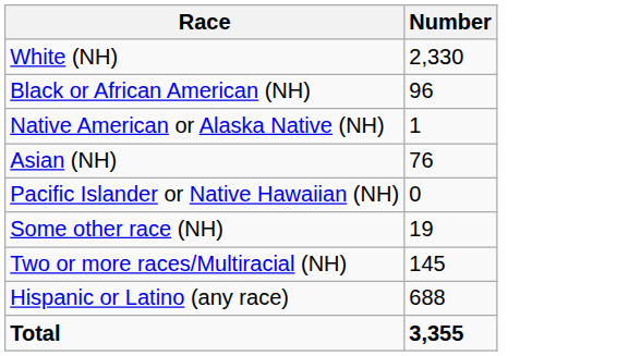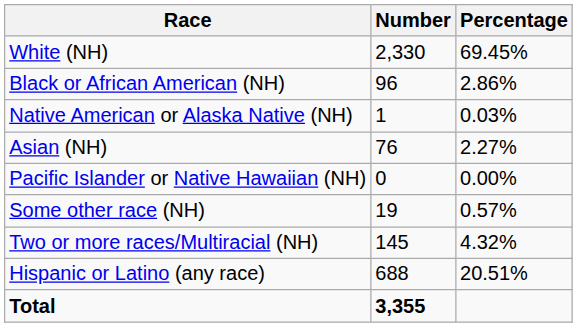 <table class="wikitable">
 <tr>
 <th>Race</th>
 <th>Number</th>
+<th>Percentage</th>
 </tr>
 <tr>
 <td><a href='#'>White</a> (NH)</td>
 <td>2,330</td>
+<td>69.45%</td>
 </tr>
 <tr>
 <td><a href='#'>Black or African American</a> (NH)</td>
 <td>96</td>
+<td>2.86%</td>
 </tr>
 <tr>
 <td><a href='#'>Native American</a> or <a href='#'>Alaska Native</a> (NH)</td>
 <td>1</td>
+<td>0.03%</td>
 </tr>
 <tr>
 <td><a href='#'>Asian</a> (NH)</td>
 <td>76</td>
+<td>2.27%</td>
 </tr>
 <tr>
 <td><a href='#'>Pacific Islander</a> or <a href='#'>Native Hawaiian</a> (NH)</td>
 <td>0</td>
+<td>0.00%</td>
 </tr>
 <tr>
 <td><a href='#'>Some other race</a> (NH)</td>
 <td>19</td>
+<td>0.57%</td>
 </tr>
 <tr>
 <td><a href='#'>Two or more races/Multiracial</a> (NH)</td>
 <td>145</td>
+<td>4.32%</td>
 </tr>
 <tr>
 <td><a href='#'>Hispanic or Latino</a> (any race)</td>
 <td>688</td>
+<td>20.51%</td>
 </tr>
 <tr>
 <td><strong>Total</strong></td>
 <td><strong>3,355</strong></td>
+<td></td>
 </tr>
 </table>
